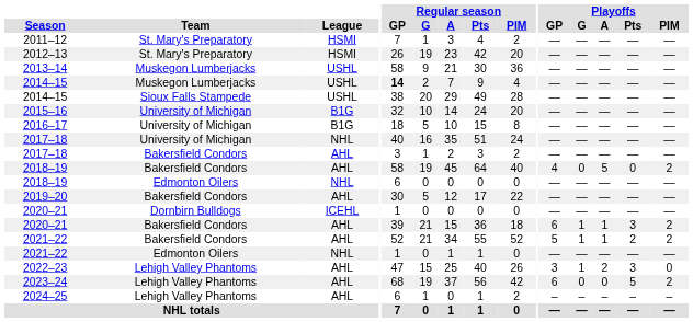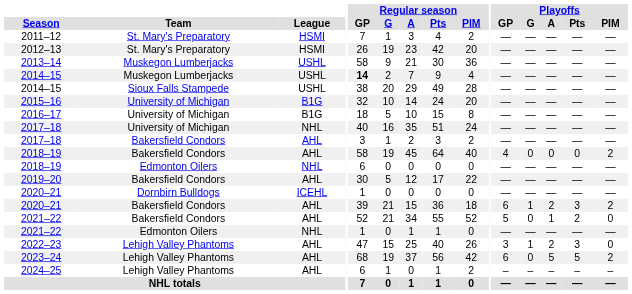 <table border="0" cellpadding="1" cellspacing="0" style="text-align:center; width:60em">
 <tr bgcolor="#e0e0e0">
 <th colspan="3"  bgcolor="#ffffff"></th>
 <th rowspan="99" bgcolor="#ffffff"></th>
 <th colspan="5"><a href='#'>Regular season</a></th>
 <th rowspan="99" bgcolor="#ffffff"></th>
 <th colspan="5"><a href='#'>Playoffs</a></th>
 </tr>
 <tr bgcolor="#e0e0e0">
 <th><a href='#'>Season</a></th>
 <th>Team</th>
 <th>League</th>
 <th>GP</th>
 <th><a href='#'>G</a></th>
 <th><a href='#'>A</a></th>
 <th><a href='#'>Pts</a></th>
 <th><a href='#'>PIM</a></th>
 <th>GP</th>
 <th>G</th>
 <th>A</th>
 <th>Pts</th>
 <th>PIM</th>
 </tr>
 <tr>
 <td>2011–12</td>
 <td><a href='#'>St. Mary's Preparatory</a></td>
 <td><a href='#'>HSMI</a></td>
 <td>7</td>
 <td>1</td>
 <td>3</td>
 <td>4</td>
 <td>2</td>
 <td>—</td>
 <td>—</td>
 <td>—</td>
 <td>—</td>
 <td>—</td>
 </tr>
 <tr bgcolor="#f0f0f0">
 <td>2012–13</td>
 <td>St. Mary's Preparatory</td>
 <td>HSMI</td>
 <td>26</td>
 <td>19</td>
 <td>23</td>
 <td>42</td>
 <td>20</td>
 <td>—</td>
 <td>—</td>
 <td>—</td>
 <td>—</td>
 <td>—</td>
 </tr>
 <tr>
 <td><a href='#'>2013–14</a></td>
 <td><a href='#'>Muskegon Lumberjacks</a></td>
 <td><a href='#'>USHL</a></td>
 <td>58</td>
 <td>9</td>
 <td>21</td>
 <td>30</td>
 <td>36</td>
 <td>—</td>
 <td>—</td>
 <td>—</td>
 <td>—</td>
 <td>—</td>
 </tr>
 <tr bgcolor="#f0f0f0">
 <td><a href='#'>2014–15</a></td>
 <td>Muskegon Lumberjacks</td>
 <td>USHL</td>
 <td><strong>14</strong></td>
 <td>2</td>
 <td>7</td>
 <td>9</td>
 <td>4</td>
 <td>—</td>
 <td>—</td>
 <td>—</td>
 <td>—</td>
 <td>—</td>
 </tr>
 <tr>
 <td>2014–15</td>
 <td><a href='#'>Sioux Falls Stampede</a></td>
 <td>USHL</td>
 <td>38</td>
 <td>20</td>
 <td>29</td>
 <td>49</td>
 <td>28</td>
 <td>—</td>
 <td>—</td>
 <td>—</td>
 <td>—</td>
 <td>—</td>
 </tr>
 <tr bgcolor="#f0f0f0">
 <td><a href='#'>2015–16</a></td>
 <td><a href='#'>University of Michigan</a></td>
 <td><a href='#'>B1G</a></td>
 <td>32</td>
 <td>10</td>
 <td>14</td>
 <td>24</td>
 <td>20</td>
 <td>—</td>
 <td>—</td>
 <td>—</td>
 <td>—</td>
 <td>—</td>
 </tr>
 <tr>
 <td><a href='#'>2016–17</a></td>
 <td>University of Michigan</td>
 <td>B1G</td>
 <td>18</td>
 <td>5</td>
 <td>10</td>
 <td>15</td>
 <td>8</td>
 <td>—</td>
 <td>—</td>
 <td>—</td>
 <td>—</td>
 <td>—</td>
 </tr>
 <tr bgcolor="#f0f0f0">
 <td><a href='#'>2017–18</a></td>
 <td>University of Michigan</td>
 <td>NHL</td>
 <td>40</td>
 <td>16</td>
 <td>35</td>
 <td>51</td>
 <td>24</td>
 <td>—</td>
 <td>—</td>
 <td>—</td>
 <td>—</td>
 <td>—</td>
 </tr>
 <tr>
 <td><a href='#'>2017–18</a></td>
 <td><a href='#'>Bakersfield Condors</a></td>
 <td><a href='#'>AHL</a></td>
 <td>3</td>
 <td>1</td>
 <td>2</td>
 <td>3</td>
 <td>2</td>
 <td>—</td>
 <td>—</td>
 <td>—</td>
 <td>—</td>
 <td>—</td>
 </tr>
 <tr bgcolor="#f0f0f0">
 <td><a href='#'>2018–19</a></td>
 <td>Bakersfield Condors</td>
 <td>AHL</td>
 <td>58</td>
 <td>19</td>
 <td>45</td>
 <td>64</td>
 <td>40</td>
 <td>4</td>
 <td>0</td>
-<td>5</td>
+<td>0</td>
 <td>0</td>
 <td>2</td>
 </tr>
 <tr>
 <td><a href='#'>2018–19</a></td>
 <td><a href='#'>Edmonton Oilers</a></td>
 <td><a href='#'>NHL</a></td>
 <td>6</td>
 <td>0</td>
 <td>0</td>
 <td>0</td>
 <td>0</td>
 <td>—</td>
 <td>—</td>
 <td>—</td>
 <td>—</td>
 <td>—</td>
 </tr>
 <tr bgcolor="#f0f0f0">
 <td><a href='#'>2019–20</a></td>
 <td>Bakersfield Condors</td>
 <td>AHL</td>
 <td>30</td>
 <td>5</td>
 <td>12</td>
 <td>17</td>
 <td>22</td>
 <td>—</td>
 <td>—</td>
 <td>—</td>
 <td>—</td>
 <td>—</td>
 </tr>
 <tr>
 <td><a href='#'>2020–21</a></td>
 <td><a href='#'>Dornbirn Bulldogs</a></td>
 <td><a href='#'>ICEHL</a></td>
 <td>1</td>
 <td>0</td>
 <td>0</td>
 <td>0</td>
 <td>0</td>
 <td>—</td>
 <td>—</td>
 <td>—</td>
 <td>—</td>
 <td>—</td>
 </tr>
 <tr bgcolor="#f0f0f0">
 <td><a href='#'>2020–21</a></td>
 <td>Bakersfield Condors</td>
 <td>AHL</td>
 <td>39</td>
 <td>21</td>
 <td>15</td>
 <td>36</td>
 <td>18</td>
 <td>6</td>
 <td>1</td>
-<td>1</td>
+<td>2</td>
 <td>3</td>
 <td>2</td>
 </tr>
 <tr>
 <td><a href='#'>2021–22</a></td>
 <td>Bakersfield Condors</td>
 <td>AHL</td>
 <td>52</td>
 <td>21</td>
 <td>34</td>
 <td>55</td>
 <td>52</td>
 <td>5</td>
-<td>1</td>
+<td>0</td>
 <td>1</td>
 <td>2</td>
-<td>2</td>
+<td>0</td>
 </tr>
 <tr bgcolor="#f0f0f0">
 <td><a href='#'>2021–22</a></td>
 <td>Edmonton Oilers</td>
 <td>NHL</td>
 <td>1</td>
 <td>0</td>
 <td>1</td>
 <td>1</td>
 <td>0</td>
 <td>—</td>
 <td>—</td>
 <td>—</td>
 <td>—</td>
 <td>—</td>
 </tr>
 <tr>
 <td><a href='#'>2022–23</a></td>
 <td><a href='#'>Lehigh Valley Phantoms</a></td>
 <td>AHL</td>
 <td>47</td>
 <td>15</td>
 <td>25</td>
 <td>40</td>
 <td>26</td>
 <td>3</td>
 <td>1</td>
 <td>2</td>
 <td>3</td>
 <td>0</td>
 </tr>
 <tr bgcolor="#f0f0f0">
 <td><a href='#'>2023–24</a></td>
 <td>Lehigh Valley Phantoms</td>
 <td>AHL</td>
 <td>68</td>
 <td>19</td>
 <td>37</td>
 <td>56</td>
 <td>42</td>
 <td>6</td>
 <td>0</td>
-<td>0</td>
+<td>5</td>
 <td>5</td>
 <td>2</td>
 </tr>
 <tr>
 <td><a href='#'>2024–25</a></td>
 <td>Lehigh Valley Phantoms</td>
 <td>AHL</td>
 <td>6</td>
 <td>1</td>
 <td>0</td>
 <td>1</td>
 <td>2</td>
 <td>–</td>
 <td>–</td>
 <td>–</td>
 <td>–</td>
 <td>–</td>
 </tr>
 <tr style="background:#e0e0e0;">
 <th colspan="3">NHL totals</th>
 <th>7</th>
 <th>0</th>
 <th>1</th>
 <th>1</th>
 <th>0</th>
 <th>—</th>
 <th>—</th>
 <th>—</th>
 <th>—</th>
 <th>—</th>
 </tr>
 </table>
